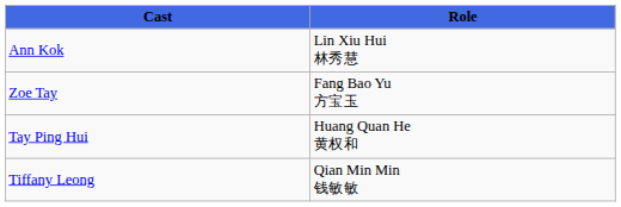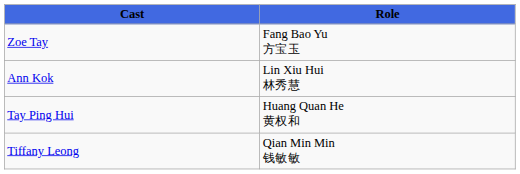 <table class="wikitable">
 <tr>
 <th style="background:RoyalBlue; width:17%">Cast</th>
 <th style="background:RoyalBlue; width:17%">Role</th>
 </tr>
 <tr>
+<td><a href='#'>Zoe Tay</a></td>
+<td>Fang Bao Yu <br> 方宝玉</td>
+</tr>
+<tr>
 <td><a href='#'>Ann Kok</a></td>
 <td>Lin Xiu Hui <br> 林秀慧</td>
-</tr>
-<tr>
-<td><a href='#'>Zoe Tay</a></td>
-<td>Fang Bao Yu <br> 方宝玉</td>
 </tr>
 <tr>
 <td><a href='#'>Tay Ping Hui</a></td>
 <td>Huang Quan He <br> 黄权和</td>
 </tr>
 <tr>
 <td><a href='#'>Tiffany Leong</a></td>
 <td>Qian Min Min <br> 钱敏敏</td>
 </tr>
 </table>
